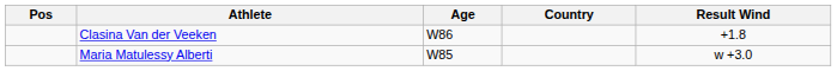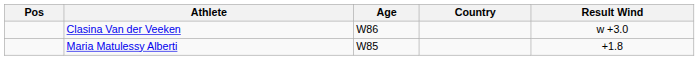 <table class="wikitable"  style="text-align:center; width:65%;">
 <tr>
 <th>Pos</th>
 <th>Athlete</th>
 <th>Age</th>
 <th>Country</th>
 <th>Result Wind</th>
 </tr>
 <tr>
 <td align=center></td>
 <td align=left><a href='#'>Clasina Van der Veeken</a></td>
 <td align=left>W86</td>
 <td align=left></td>
-<td> +1.8</td>
+<td>w +3.0</td>
 </tr>
 <tr>
 <td align=center></td>
 <td align=left><a href='#'>Maria Matulessy Alberti</a></td>
 <td align=left>W85</td>
 <td align=left></td>
-<td>w +3.0</td>
+<td> +1.8</td>
 </tr>
 </table>
